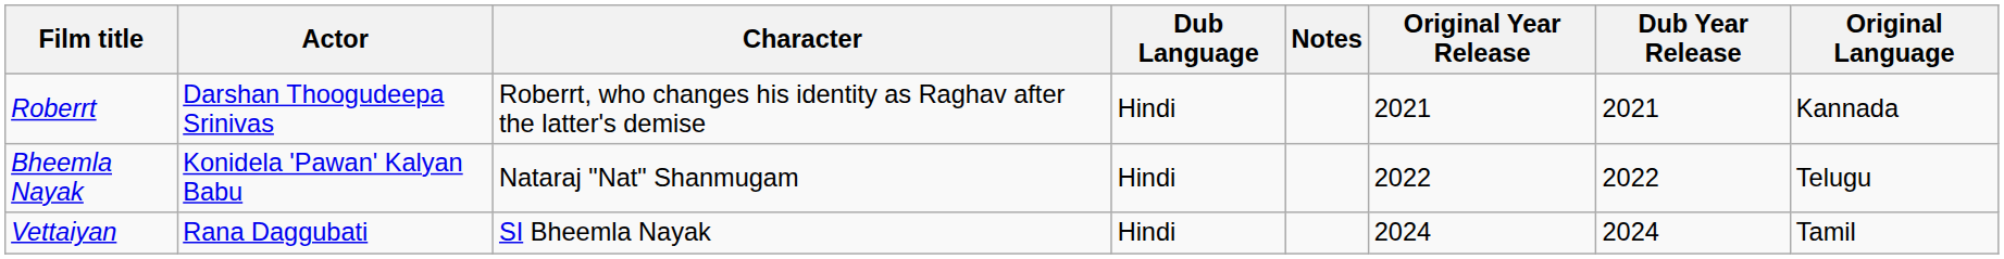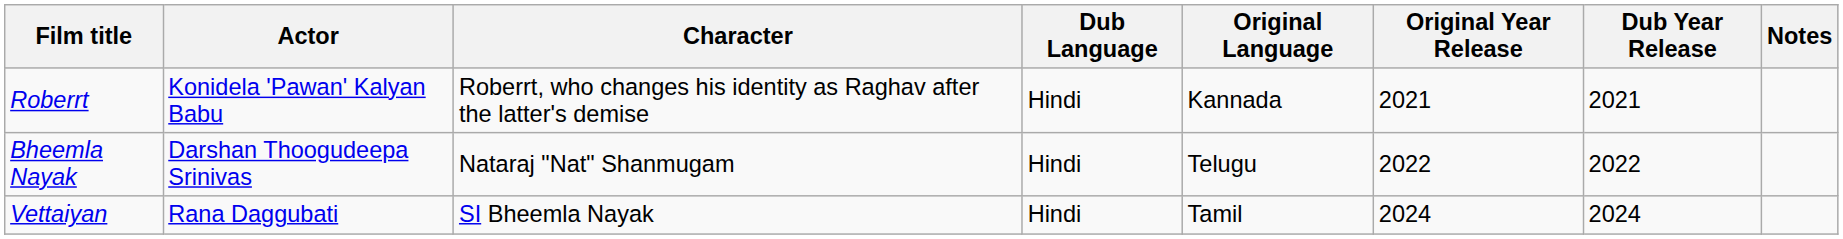 <table class="wikitable">
 <tr>
 <th>Film title</th>
 <th>Actor</th>
 <th>Character</th>
 <th>Dub Language</th>
-<th>Notes</th>
+<th>Original Language</th>
 <th>Original Year Release</th>
 <th>Dub Year Release</th>
-<th>Original Language</th>
+<th>Notes</th>
 </tr>
 <tr>
 <td><em><a href='#'>Roberrt</a></em></td>
-<td><a href='#'>Darshan Thoogudeepa Srinivas</a></td>
+<td><a href='#'>Konidela 'Pawan' Kalyan Babu</a></td>
 <td>Roberrt, who changes his identity as Raghav after the latter's demise</td>
 <td>Hindi</td>
-<td></td>
+<td>Kannada</td>
 <td>2021</td>
 <td>2021</td>
-<td>Kannada</td>
+<td></td>
 </tr>
 <tr>
 <td><em><a href='#'>Bheemla Nayak</a></em></td>
-<td><a href='#'>Konidela 'Pawan' Kalyan Babu</a></td>
+<td><a href='#'>Darshan Thoogudeepa Srinivas</a></td>
 <td>Nataraj "Nat" Shanmugam</td>
 <td>Hindi</td>
-<td></td>
+<td>Telugu</td>
 <td>2022</td>
 <td>2022</td>
-<td>Telugu</td>
+<td></td>
 </tr>
 <tr>
 <td><em><a href='#'>Vettaiyan</a></em></td>
 <td><a href='#'>Rana Daggubati</a></td>
 <td><a href='#'>SI</a> Bheemla Nayak</td>
 <td>Hindi</td>
-<td></td>
+<td>Tamil</td>
 <td>2024</td>
 <td>2024</td>
-<td>Tamil</td>
+<td></td>
 </tr>
 </table>
